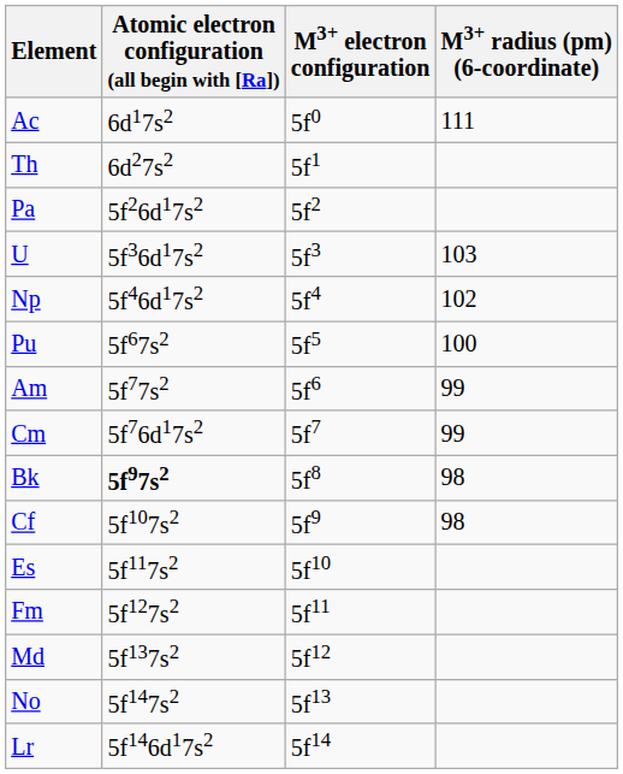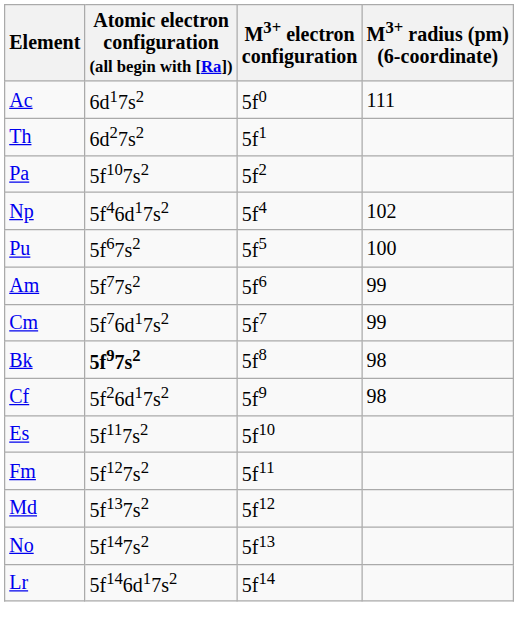 <table class="wikitable">
 <tr>
 <th>Element</th>
 <th>Atomic electron <br>  configuration<br><small>(all begin with [<a href='#'>Ra</a>])</small></th>
 <th>M<sup>3+</sup> electron  <br> configuration</th>
 <th>M<sup>3+</sup> radius (pm) <br> (6-coordinate)</th>
 </tr>
 <tr>
 <td><a href='#'>Ac</a></td>
 <td>6d<sup>1</sup>7s<sup>2</sup></td>
 <td>5f<sup>0</sup></td>
 <td>111</td>
 </tr>
 <tr>
 <td><a href='#'>Th</a></td>
 <td>6d<sup>2</sup>7s<sup>2</sup></td>
 <td>5f<sup>1</sup></td>
 <td></td>
 </tr>
 <tr>
 <td><a href='#'>Pa</a></td>
-<td>5f<sup>2</sup>6d<sup>1</sup>7s<sup>2</sup></td>
+<td>5f<sup>10</sup>7s<sup>2</sup></td>
 <td>5f<sup>2</sup></td>
 <td></td>
-</tr>
-<tr>
-<td><a href='#'>U</a></td>
-<td>5f<sup>3</sup>6d<sup>1</sup>7s<sup>2</sup></td>
-<td>5f<sup>3</sup></td>
-<td>103</td>
 </tr>
 <tr>
 <td><a href='#'>Np</a></td>
 <td>5f<sup>4</sup>6d<sup>1</sup>7s<sup>2</sup></td>
 <td>5f<sup>4</sup></td>
 <td>102</td>
 </tr>
 <tr>
 <td><a href='#'>Pu</a></td>
 <td>5f<sup>6</sup>7s<sup>2</sup></td>
 <td>5f<sup>5</sup></td>
 <td>100</td>
 </tr>
 <tr>
 <td><a href='#'>Am</a></td>
 <td>5f<sup>7</sup>7s<sup>2</sup></td>
 <td>5f<sup>6</sup></td>
 <td>99</td>
 </tr>
 <tr>
 <td><a href='#'>Cm</a></td>
 <td>5f<sup>7</sup>6d<sup>1</sup>7s<sup>2</sup></td>
 <td>5f<sup>7</sup></td>
 <td>99</td>
 </tr>
 <tr>
 <td><a href='#'>Bk</a></td>
 <td><strong>5f<sup>9</sup>7s<sup>2</sup></strong></td>
 <td>5f<sup>8</sup></td>
 <td>98</td>
 </tr>
 <tr>
 <td><a href='#'>Cf</a></td>
-<td>5f<sup>10</sup>7s<sup>2</sup></td>
+<td>5f<sup>2</sup>6d<sup>1</sup>7s<sup>2</sup></td>
 <td>5f<sup>9</sup></td>
 <td>98</td>
 </tr>
 <tr>
 <td><a href='#'>Es</a></td>
 <td>5f<sup>11</sup>7s<sup>2</sup></td>
 <td>5f<sup>10</sup></td>
 <td></td>
 </tr>
 <tr>
 <td><a href='#'>Fm</a></td>
 <td>5f<sup>12</sup>7s<sup>2</sup></td>
 <td>5f<sup>11</sup></td>
 <td></td>
 </tr>
 <tr>
 <td><a href='#'>Md</a></td>
 <td>5f<sup>13</sup>7s<sup>2</sup></td>
 <td>5f<sup>12</sup></td>
 <td></td>
 </tr>
 <tr>
 <td><a href='#'>No</a></td>
 <td>5f<sup>14</sup>7s<sup>2</sup></td>
 <td>5f<sup>13</sup></td>
 <td></td>
 </tr>
 <tr>
 <td><a href='#'>Lr</a></td>
 <td>5f<sup>14</sup>6d<sup>1</sup>7s<sup>2</sup></td>
 <td>5f<sup>14</sup></td>
 <td></td>
 </tr>
 </table>
